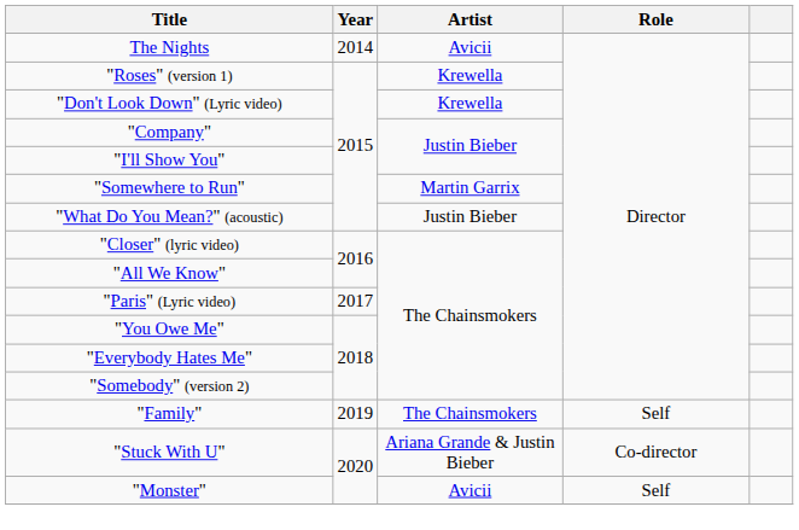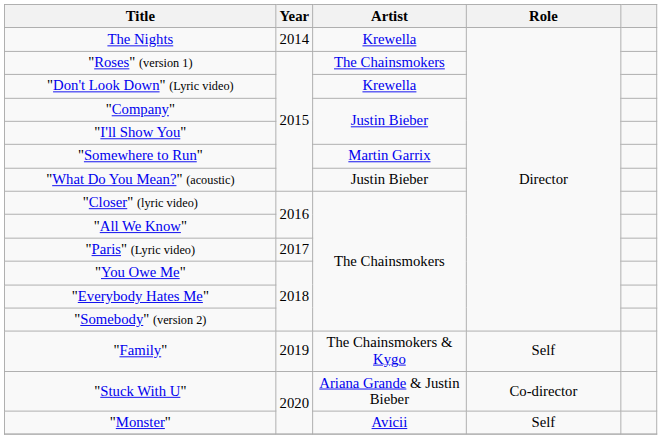 <table class="wikitable sortable plainrowheaders" style="text-align:center;">
 <tr>
 <th scope="col" style="width:18em;">Title</th>
 <th scope="col" style="width:2em;">Year</th>
 <th scope="col" style="width:10em;">Artist</th>
 <th scope="col" style="width:10em;">Role</th>
 <th scope="col" style="width:2em;" class="unsortable"></th>
 </tr>
 <tr>
 <td><a href='#'>The Nights</a></td>
 <td>2014</td>
-<td><a href='#'>Avicii</a></td>
+<td><a href='#'>Krewella</a></td>
 <td rowspan="13">Director</td>
 <td></td>
 </tr>
 <tr>
 <td>"<a href='#'>Roses</a>" <small>(version 1)</small></td>
 <td rowspan="6">2015</td>
-<td><a href='#'>Krewella</a></td>
+<td><a href='#'>The Chainsmokers</a></td>
 <td></td>
 </tr>
 <tr>
 <td>"<a href='#'>Don't Look Down</a>" <small>(Lyric video)</small></td>
 <td><a href='#'>Krewella</a></td>
 <td></td>
 </tr>
 <tr>
 <td>"<a href='#'>Company</a>"</td>
 <td rowspan="2"><a href='#'>Justin Bieber</a></td>
 <td></td>
 </tr>
 <tr>
 <td>"<a href='#'>I'll Show You</a>"</td>
 <td></td>
 </tr>
 <tr>
 <td>"<a href='#'>Somewhere to Run</a>"</td>
 <td><a href='#'>Martin Garrix</a></td>
 <td></td>
 </tr>
 <tr>
 <td>"<a href='#'>What Do You Mean?</a>" <small>(acoustic)</small></td>
 <td>Justin Bieber</td>
 <td></td>
 </tr>
 <tr>
 <td>"<a href='#'>Closer</a>" <small>(lyric video)</small></td>
 <td rowspan="2">2016</td>
 <td rowspan="6">The Chainsmokers</td>
 <td></td>
 </tr>
 <tr>
 <td>"<a href='#'>All We Know</a>"</td>
 <td></td>
 </tr>
 <tr>
 <td>"<a href='#'>Paris</a>" <small>(Lyric video)</small></td>
 <td>2017</td>
 <td></td>
 </tr>
 <tr>
 <td>"<a href='#'>You Owe Me</a>"</td>
 <td rowspan="3">2018</td>
 <td></td>
 </tr>
 <tr>
 <td>"<a href='#'>Everybody Hates Me</a>"</td>
 </tr>
 <tr>
 <td>"<a href='#'>Somebody</a>" <small>(version 2)</small></td>
 <td></td>
 </tr>
 <tr>
 <td>"<a href='#'>Family</a>"</td>
 <td>2019</td>
-<td><a href='#'>The Chainsmokers</a></td>
+<td>The Chainsmokers & <a href='#'>Kygo</a></td>
 <td>Self</td>
 <td></td>
 </tr>
 <tr>
 <td>"<a href='#'>Stuck With U</a>"</td>
 <td rowspan="2">2020</td>
 <td><a href='#'>Ariana Grande</a> & Justin Bieber</td>
 <td>Co-director</td>
 <td></td>
 </tr>
 <tr>
 <td>"<a href='#'>Monster</a>"</td>
 <td><a href='#'>Avicii</a></td>
 <td>Self</td>
 <td></td>
 </tr>
 <tr>
 </tr>
 </table>
